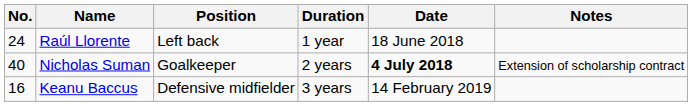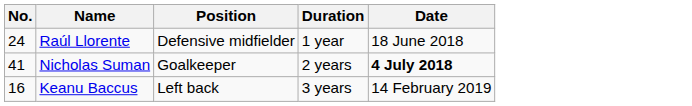 <table class="wikitable">
 <tr>
 <th>No.</th>
 <th>Name</th>
 <th>Position</th>
 <th>Duration</th>
 <th>Date</th>
-<th>Notes</th>
 </tr>
 <tr>
 <td>24</td>
 <td> <a href='#'>Raúl Llorente</a></td>
-<td>Left back</td>
+<td>Defensive midfielder</td>
 <td>1 year</td>
 <td>18 June 2018</td>
-<td></td>
 </tr>
 <tr>
-<td>40</td>
+<td>41</td>
 <td><a href='#'>Nicholas Suman</a></td>
 <td>Goalkeeper</td>
 <td>2 years</td>
 <td><strong>4 July 2018</strong></td>
-<td><small>Extension of scholarship contract</small></td>
 </tr>
 <tr>
 <td>16</td>
 <td><a href='#'>Keanu Baccus</a></td>
-<td>Defensive midfielder</td>
+<td>Left back</td>
 <td>3 years</td>
 <td>14 February 2019</td>
-<td></td>
 </tr>
 </table>
